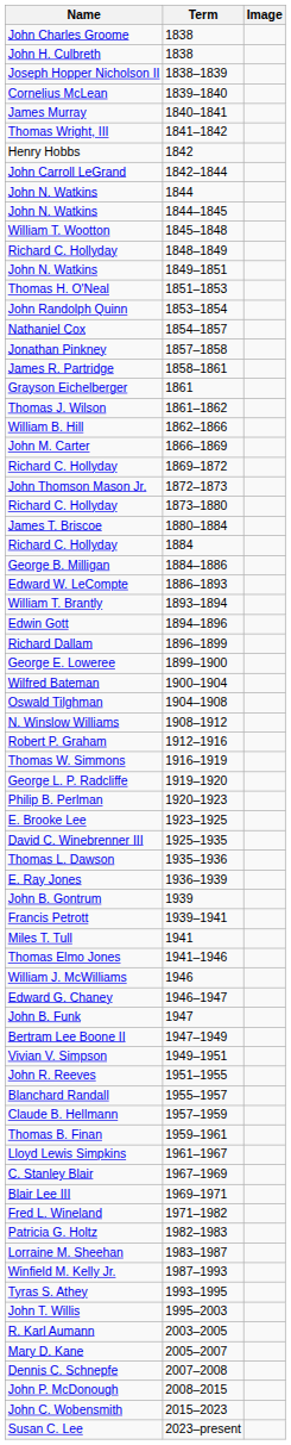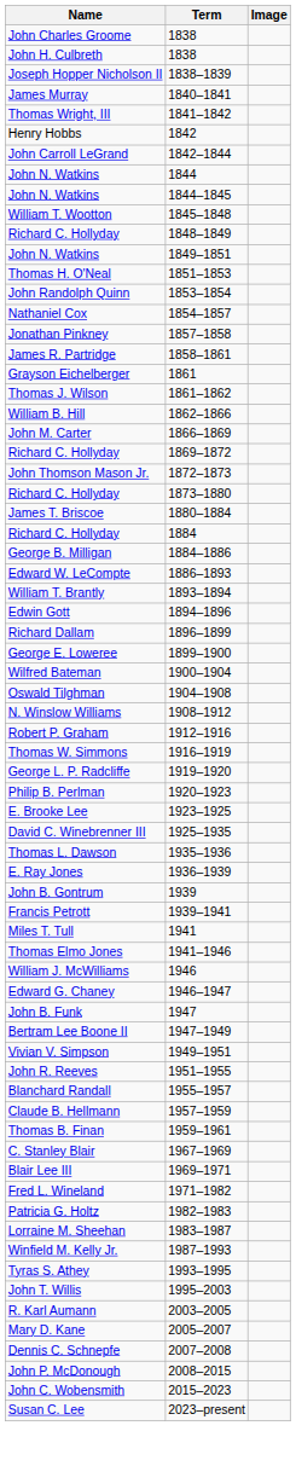 <table class=wikitable>
 <tr>
 <th>Name</th>
 <th>Term</th>
 <th>Image</th>
 </tr>
 <tr>
 <td><a href='#'>John Charles Groome</a></td>
 <td>1838</td>
 <td></td>
 </tr>
 <tr>
 <td><a href='#'>John H. Culbreth</a></td>
 <td>1838</td>
 <td></td>
 </tr>
 <tr>
 <td><a href='#'>Joseph Hopper Nicholson II</a></td>
 <td>1838–1839</td>
-<td></td>
-</tr>
-<tr>
-<td><a href='#'>Cornelius McLean</a></td>
-<td>1839–1840</td>
 <td></td>
 </tr>
 <tr>
 <td><a href='#'>James Murray</a></td>
 <td>1840–1841</td>
 <td></td>
 </tr>
 <tr>
 <td><a href='#'>Thomas Wright, III</a></td>
 <td>1841–1842</td>
 <td></td>
 </tr>
 <tr>
 <td>Henry Hobbs</td>
 <td>1842</td>
 <td></td>
 </tr>
 <tr>
 <td><a href='#'>John Carroll LeGrand</a></td>
 <td>1842–1844</td>
 <td></td>
 </tr>
 <tr>
 <td><a href='#'>John N. Watkins</a></td>
 <td>1844</td>
 <td></td>
 </tr>
 <tr>
 <td><a href='#'>John N. Watkins</a></td>
 <td>1844–1845</td>
 <td></td>
 </tr>
 <tr>
 <td><a href='#'>William T. Wootton</a></td>
 <td>1845–1848</td>
 <td></td>
 </tr>
 <tr>
 <td><a href='#'>Richard C. Hollyday</a></td>
 <td>1848–1849</td>
 <td></td>
 </tr>
 <tr>
 <td><a href='#'>John N. Watkins</a></td>
 <td>1849–1851</td>
 <td></td>
 </tr>
 <tr>
 <td><a href='#'>Thomas H. O'Neal</a></td>
 <td>1851–1853</td>
 <td></td>
 </tr>
 <tr>
 <td><a href='#'>John Randolph Quinn</a></td>
 <td>1853–1854</td>
 <td></td>
 </tr>
 <tr>
 <td><a href='#'>Nathaniel Cox</a></td>
 <td>1854–1857</td>
 <td></td>
 </tr>
 <tr>
 <td><a href='#'>Jonathan Pinkney</a></td>
 <td>1857–1858</td>
 <td></td>
 </tr>
 <tr>
 <td><a href='#'>James R. Partridge</a></td>
 <td>1858–1861</td>
 <td></td>
 </tr>
 <tr>
 <td><a href='#'>Grayson Eichelberger</a></td>
 <td>1861</td>
 <td></td>
 </tr>
 <tr>
 <td><a href='#'>Thomas J. Wilson</a></td>
 <td>1861–1862</td>
 <td></td>
 </tr>
 <tr>
 <td><a href='#'>William B. Hill</a></td>
 <td>1862–1866</td>
 <td></td>
 </tr>
 <tr>
 <td><a href='#'>John M. Carter</a></td>
 <td>1866–1869</td>
 <td></td>
 </tr>
 <tr>
 <td><a href='#'>Richard C. Hollyday</a></td>
 <td>1869–1872</td>
 <td></td>
 </tr>
 <tr>
 <td><a href='#'>John Thomson Mason Jr.</a></td>
 <td>1872–1873</td>
 <td></td>
 </tr>
 <tr>
 <td><a href='#'>Richard C. Hollyday</a></td>
 <td>1873–1880</td>
 <td></td>
 </tr>
 <tr>
 <td><a href='#'>James T. Briscoe</a></td>
 <td>1880–1884</td>
 <td></td>
 </tr>
 <tr>
 <td><a href='#'>Richard C. Hollyday</a></td>
 <td>1884</td>
 <td></td>
 </tr>
 <tr>
 <td><a href='#'>George B. Milligan</a></td>
 <td>1884–1886</td>
 <td></td>
 </tr>
 <tr>
 <td><a href='#'>Edward W. LeCompte</a></td>
 <td>1886–1893</td>
 <td></td>
 </tr>
 <tr>
 <td><a href='#'>William T. Brantly</a></td>
 <td>1893–1894</td>
 <td></td>
 </tr>
 <tr>
 <td><a href='#'>Edwin Gott</a></td>
 <td>1894–1896</td>
 <td></td>
 </tr>
 <tr>
 <td><a href='#'>Richard Dallam</a></td>
 <td>1896–1899</td>
 <td></td>
 </tr>
 <tr>
 <td><a href='#'>George E. Loweree</a></td>
 <td>1899–1900</td>
 <td></td>
 </tr>
 <tr>
 <td><a href='#'>Wilfred Bateman</a></td>
 <td>1900–1904</td>
 <td></td>
 </tr>
 <tr>
 <td><a href='#'>Oswald Tilghman</a></td>
 <td>1904–1908</td>
 <td></td>
 </tr>
 <tr>
 <td><a href='#'>N. Winslow Williams</a></td>
 <td>1908–1912</td>
 <td></td>
 </tr>
 <tr>
 <td><a href='#'>Robert P. Graham</a></td>
 <td>1912–1916</td>
 <td></td>
 </tr>
 <tr>
 <td><a href='#'>Thomas W. Simmons</a></td>
 <td>1916–1919</td>
 <td></td>
 </tr>
 <tr>
 <td><a href='#'>George L. P. Radcliffe</a></td>
 <td>1919–1920</td>
 <td></td>
 </tr>
 <tr>
 <td><a href='#'>Philip B. Perlman</a></td>
 <td>1920–1923</td>
 <td></td>
 </tr>
 <tr>
 <td><a href='#'>E. Brooke Lee</a></td>
 <td>1923–1925</td>
 <td></td>
 </tr>
 <tr>
 <td><a href='#'>David C. Winebrenner III</a></td>
 <td>1925–1935</td>
 <td></td>
 </tr>
 <tr>
 <td><a href='#'>Thomas L. Dawson</a></td>
 <td>1935–1936</td>
 <td></td>
 </tr>
 <tr>
 <td><a href='#'>E. Ray Jones</a></td>
 <td>1936–1939</td>
 <td></td>
 </tr>
 <tr>
 <td><a href='#'>John B. Gontrum</a></td>
 <td>1939</td>
 <td></td>
 </tr>
 <tr>
 <td><a href='#'>Francis Petrott</a></td>
 <td>1939–1941</td>
 <td></td>
 </tr>
 <tr>
 <td><a href='#'>Miles T. Tull</a></td>
 <td>1941</td>
 <td></td>
 </tr>
 <tr>
 <td><a href='#'>Thomas Elmo Jones</a></td>
 <td>1941–1946</td>
 <td></td>
 </tr>
 <tr>
 <td><a href='#'>William J. McWilliams</a></td>
 <td>1946</td>
 <td></td>
 </tr>
 <tr>
 <td><a href='#'>Edward G. Chaney</a></td>
 <td>1946–1947</td>
 <td></td>
 </tr>
 <tr>
 <td><a href='#'>John B. Funk</a></td>
 <td>1947</td>
 <td></td>
 </tr>
 <tr>
 <td><a href='#'>Bertram Lee Boone II</a></td>
 <td>1947–1949</td>
 <td></td>
 </tr>
 <tr>
 <td><a href='#'>Vivian V. Simpson</a></td>
 <td>1949–1951</td>
 <td></td>
 </tr>
 <tr>
 <td><a href='#'>John R. Reeves</a></td>
 <td>1951–1955</td>
 <td></td>
 </tr>
 <tr>
 <td><a href='#'>Blanchard Randall</a></td>
 <td>1955–1957</td>
 <td></td>
 </tr>
 <tr>
 <td><a href='#'>Claude B. Hellmann</a></td>
 <td>1957–1959</td>
 <td></td>
 </tr>
 <tr>
 <td><a href='#'>Thomas B. Finan</a></td>
 <td>1959–1961</td>
 <td></td>
 </tr>
 <tr>
-<td><a href='#'>Lloyd Lewis Simpkins</a></td>
-<td>1961–1967</td>
-<td></td>
-</tr>
-<tr>
 <td><a href='#'>C. Stanley Blair</a></td>
 <td>1967–1969</td>
 <td></td>
 </tr>
 <tr>
 <td><a href='#'>Blair Lee III</a></td>
 <td>1969–1971</td>
 <td></td>
 </tr>
 <tr>
 <td><a href='#'>Fred L. Wineland</a></td>
 <td>1971–1982</td>
 <td></td>
 </tr>
 <tr>
 <td><a href='#'>Patricia G. Holtz</a></td>
 <td>1982–1983</td>
 <td></td>
 </tr>
 <tr>
 <td><a href='#'>Lorraine M. Sheehan</a></td>
 <td>1983–1987</td>
 <td></td>
 </tr>
 <tr>
 <td><a href='#'>Winfield M. Kelly Jr.</a></td>
 <td>1987–1993</td>
 <td></td>
 </tr>
 <tr>
 <td><a href='#'>Tyras S. Athey</a></td>
 <td>1993–1995</td>
 <td></td>
 </tr>
 <tr>
 <td><a href='#'>John T. Willis</a></td>
 <td>1995–2003</td>
 <td></td>
 </tr>
 <tr>
 <td><a href='#'>R. Karl Aumann</a></td>
 <td>2003–2005</td>
 <td></td>
 </tr>
 <tr>
 <td><a href='#'>Mary D. Kane</a></td>
 <td>2005–2007</td>
 <td></td>
 </tr>
 <tr>
 <td><a href='#'>Dennis C. Schnepfe</a></td>
 <td>2007–2008</td>
 <td></td>
 </tr>
 <tr>
 <td><a href='#'>John P. McDonough</a></td>
 <td>2008–2015</td>
 <td></td>
 </tr>
 <tr>
 <td><a href='#'>John C. Wobensmith</a></td>
 <td>2015–2023</td>
 <td></td>
 </tr>
 <tr>
 <td><a href='#'>Susan C. Lee</a></td>
 <td>2023–present</td>
 <td></td>
 </tr>
 </table>
